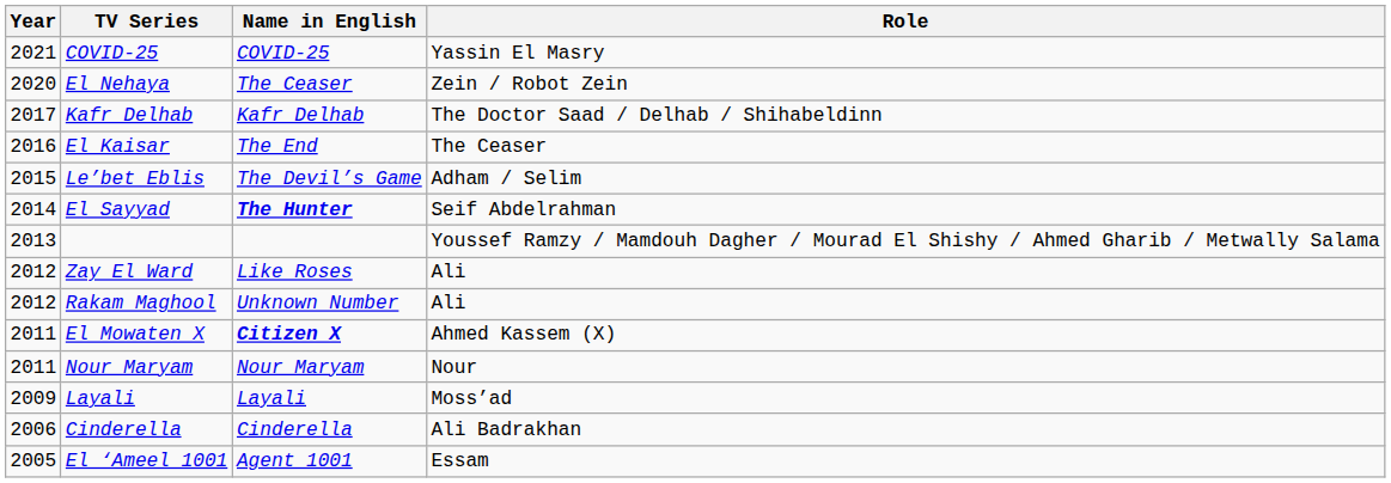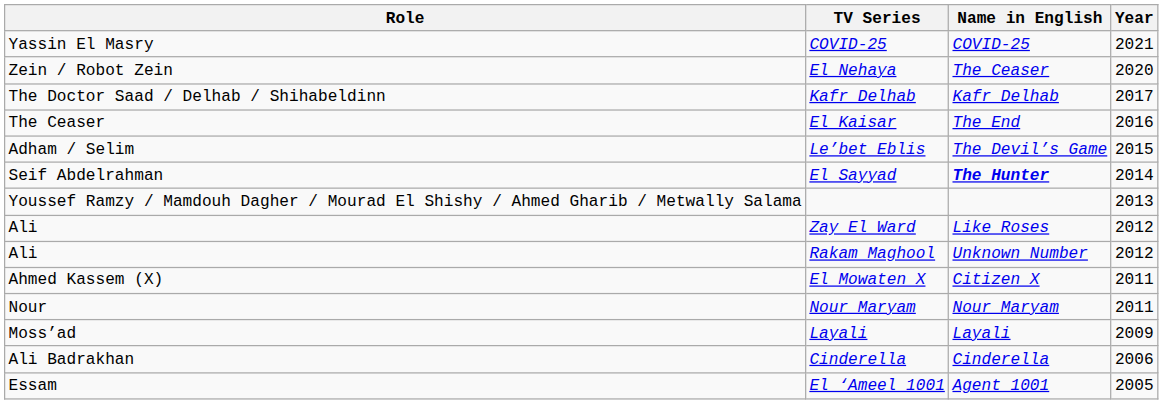 <table class="wikitable">
 <tr>
-<th>Year</th>
+<th>Role</th>
 <th>TV Series</th>
 <th>Name in English</th>
-<th>Role</th>
+<th>Year</th>
 </tr>
 <tr>
-<td>2021</td>
+<td>Yassin El Masry</td>
 <td><em><a href='#'>COVID-25</a></em></td>
 <td><em><a href='#'>COVID-25</a></em></td>
-<td>Yassin El Masry</td>
+<td>2021</td>
 </tr>
 <tr>
-<td>2020</td>
+<td>Zein / Robot Zein</td>
 <td><a href='#'><em>El Nehaya</em></a></td>
 <td><em><a href='#'>The Ceaser</a></em></td>
-<td>Zein / Robot Zein</td>
+<td>2020</td>
 </tr>
 <tr>
-<td>2017</td>
+<td>The Doctor Saad / Delhab / Shihabeldinn</td>
 <td><em><a href='#'>Kafr Delhab</a></em></td>
 <td><em><a href='#'>Kafr Delhab</a></em></td>
-<td>The Doctor Saad / Delhab / Shihabeldinn</td>
+<td>2017</td>
 </tr>
 <tr>
-<td>2016</td>
+<td>The Ceaser</td>
 <td><em><a href='#'>El Kaisar</a></em></td>
 <td><a href='#'><em>The End</em></a></td>
-<td>The Ceaser</td>
+<td>2016</td>
 </tr>
 <tr>
-<td>2015</td>
+<td>Adham / Selim</td>
 <td><em><a href='#'>Le’bet Eblis</a></em></td>
 <td><em><a href='#'>The Devil’s Game</a></em></td>
-<td>Adham / Selim</td>
+<td>2015</td>
 </tr>
 <tr>
-<td>2014</td>
+<td>Seif Abdelrahman</td>
 <td><em><a href='#'>El Sayyad</a></em></td>
 <td><strong><em><a href='#'>The Hunter</a></em></strong></td>
-<td>Seif Abdelrahman</td>
+<td>2014</td>
 </tr>
 <tr>
-<td>2013</td>
+<td>Youssef Ramzy / Mamdouh Dagher / Mourad El Shishy / Ahmed Gharib / Metwally Salama</td>
 <td><em></em></td>
 <td><em></em></td>
-<td>Youssef Ramzy / Mamdouh Dagher / Mourad El Shishy / Ahmed Gharib / Metwally Salama</td>
+<td>2013</td>
 </tr>
 <tr>
-<td>2012</td>
+<td>Ali</td>
 <td><em><a href='#'>Zay El Ward</a></em></td>
 <td><em><a href='#'>Like Roses</a></em></td>
-<td>Ali</td>
+<td>2012</td>
 </tr>
 <tr>
-<td>2012</td>
+<td>Ali</td>
 <td><em><a href='#'>Rakam Maghool</a></em></td>
 <td><em><a href='#'>Unknown Number</a></em></td>
-<td>Ali</td>
+<td>2012</td>
 </tr>
 <tr>
+<td>Ahmed Kassem (X)</td>
+<td><em><a href='#'>El Mowaten X</a></em></td>
+<td><em><a href='#'>Citizen X</a></em></td>
 <td>2011</td>
-<td><em><a href='#'>El Mowaten X</a></em></td>
-<td><strong><em><a href='#'>Citizen X</a></em></strong></td>
-<td>Ahmed Kassem (X)</td>
 </tr>
 <tr>
-<td>2011</td>
+<td>Nour</td>
 <td><em><a href='#'>Nour Maryam</a></em></td>
 <td><em><a href='#'>Nour Maryam</a></em></td>
-<td>Nour</td>
+<td>2011</td>
 </tr>
 <tr>
-<td>2009</td>
+<td>Moss’ad</td>
 <td><em><a href='#'>Layali</a></em></td>
 <td><em><a href='#'>Layali</a></em></td>
-<td>Moss’ad</td>
+<td>2009</td>
 </tr>
 <tr>
-<td>2006</td>
+<td>Ali Badrakhan</td>
 <td><em><a href='#'>Cinderella</a></em></td>
 <td><em><a href='#'>Cinderella</a></em></td>
-<td>Ali Badrakhan</td>
+<td>2006</td>
 </tr>
 <tr>
-<td>2005</td>
+<td>Essam</td>
 <td><em><a href='#'>El ‘Ameel 1001</a></em></td>
 <td><em><a href='#'>Agent 1001</a></em></td>
-<td>Essam</td>
+<td>2005</td>
 </tr>
 </table>
